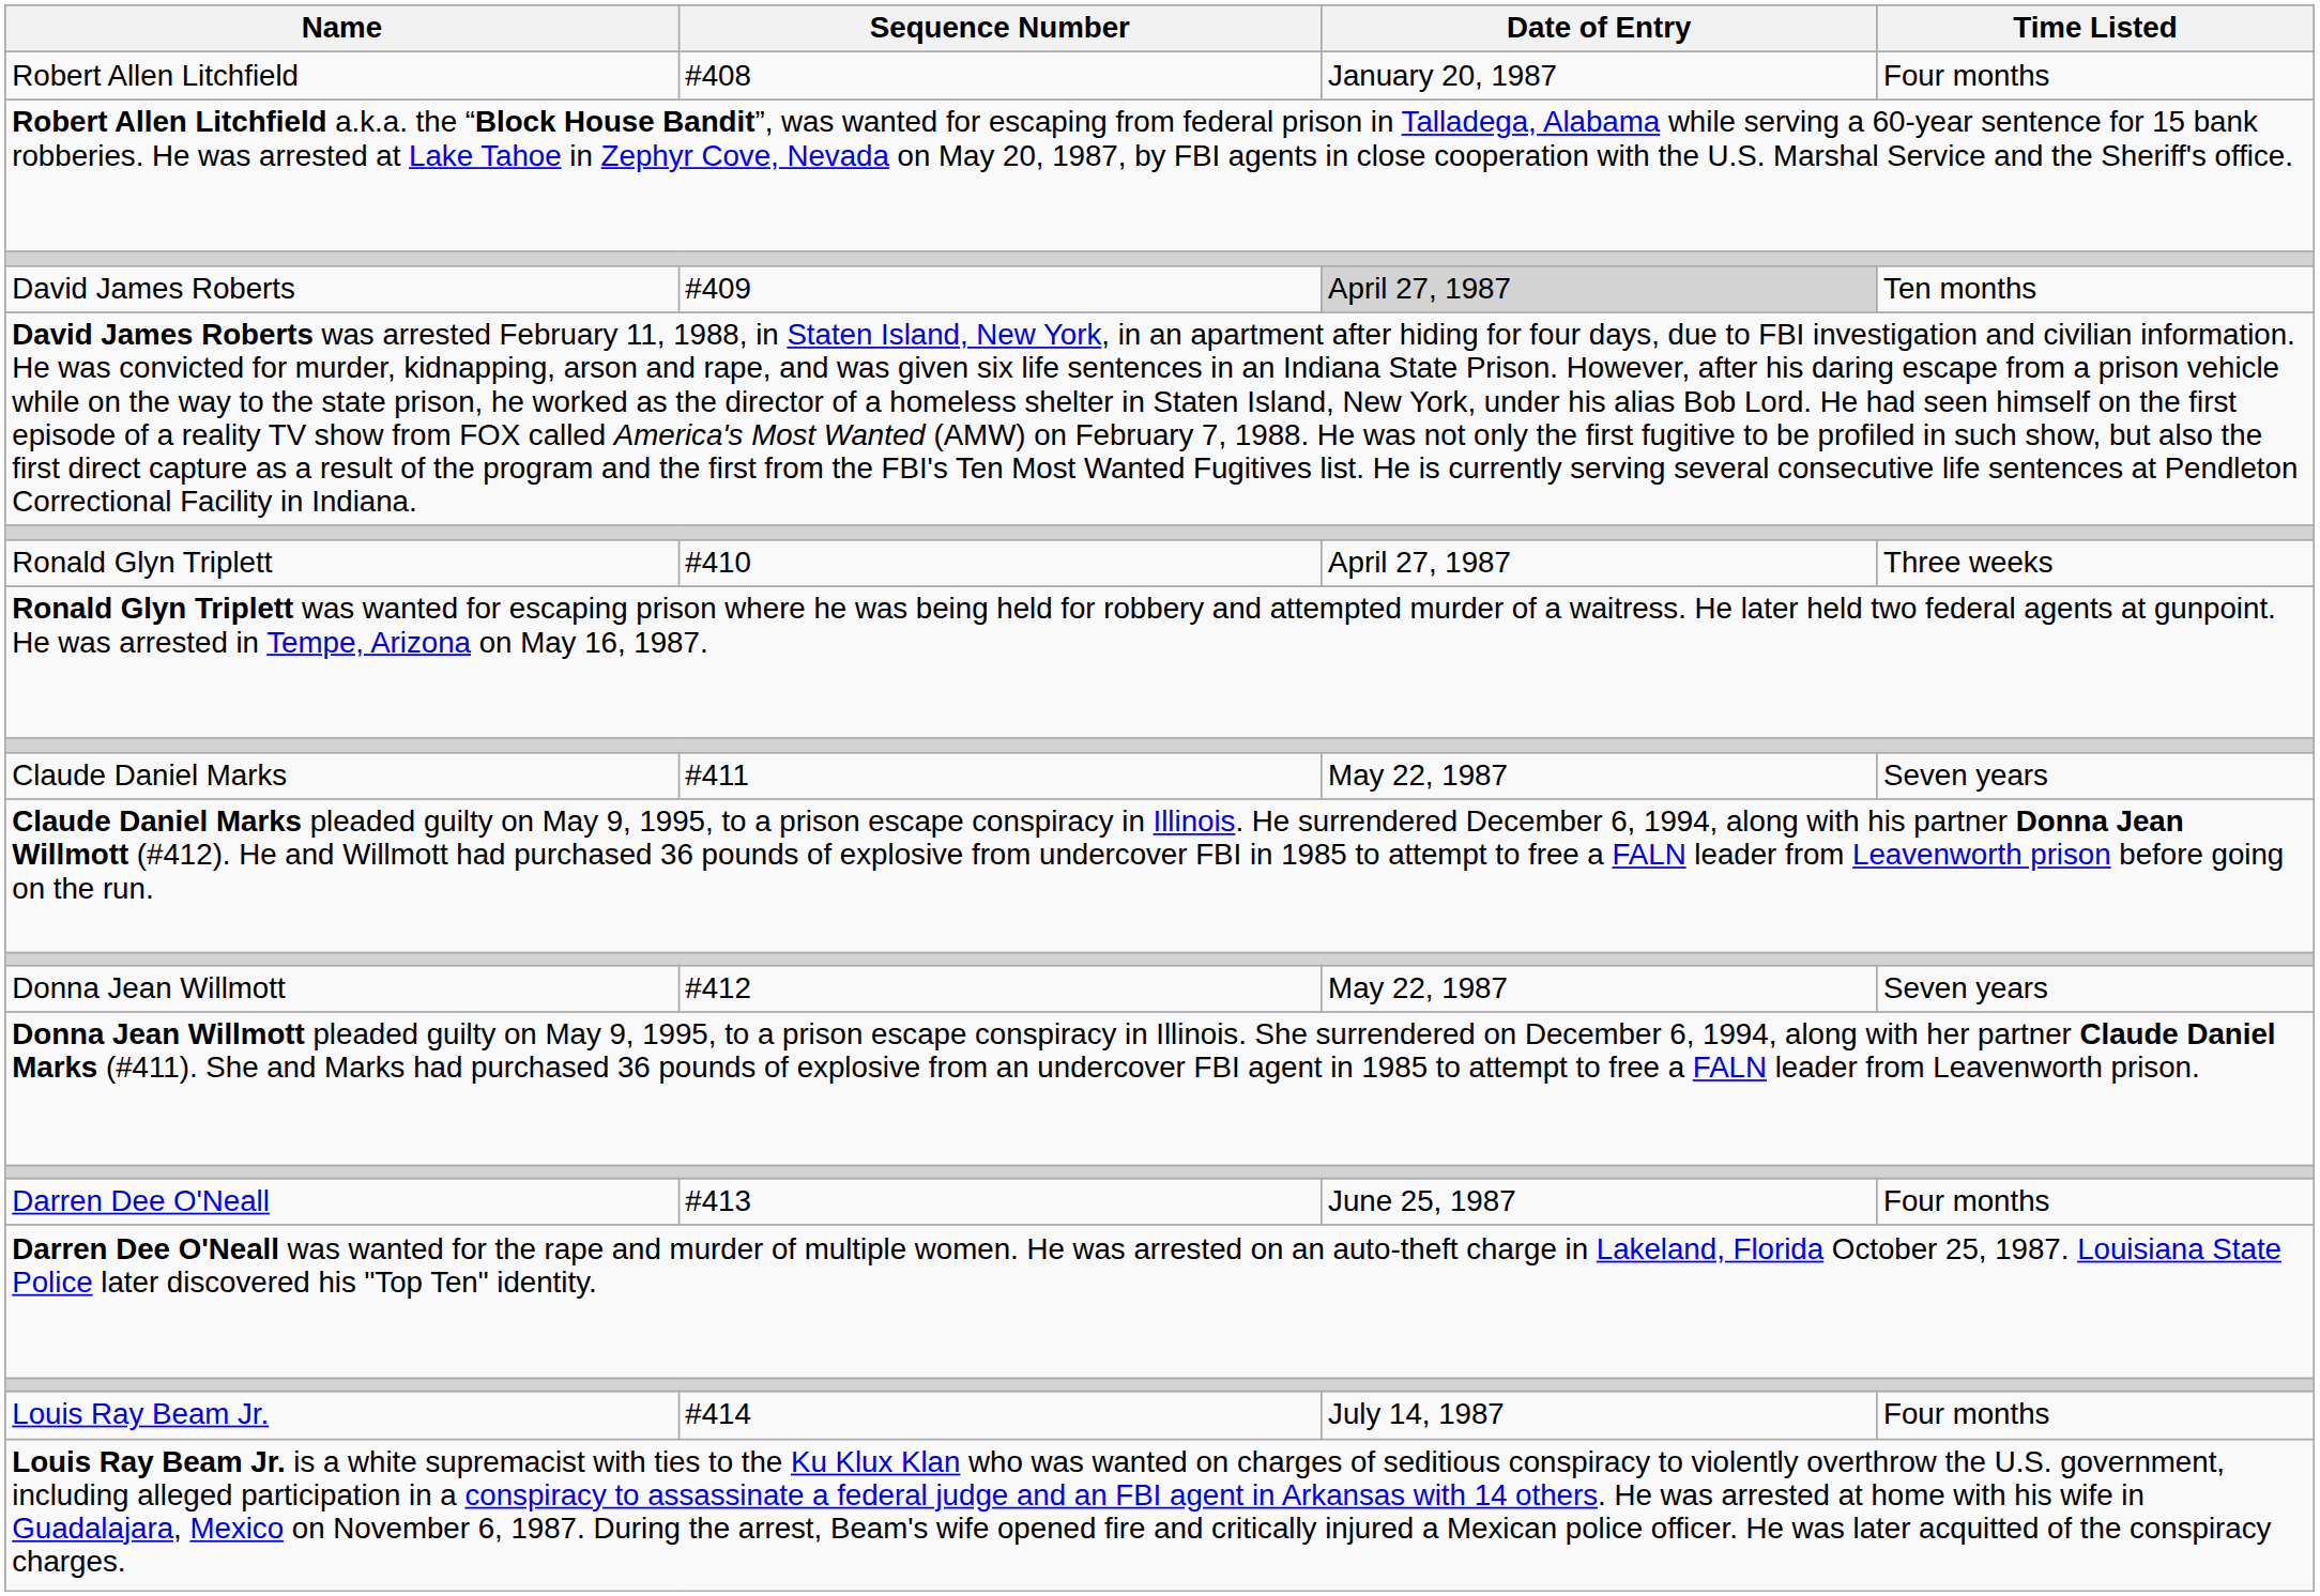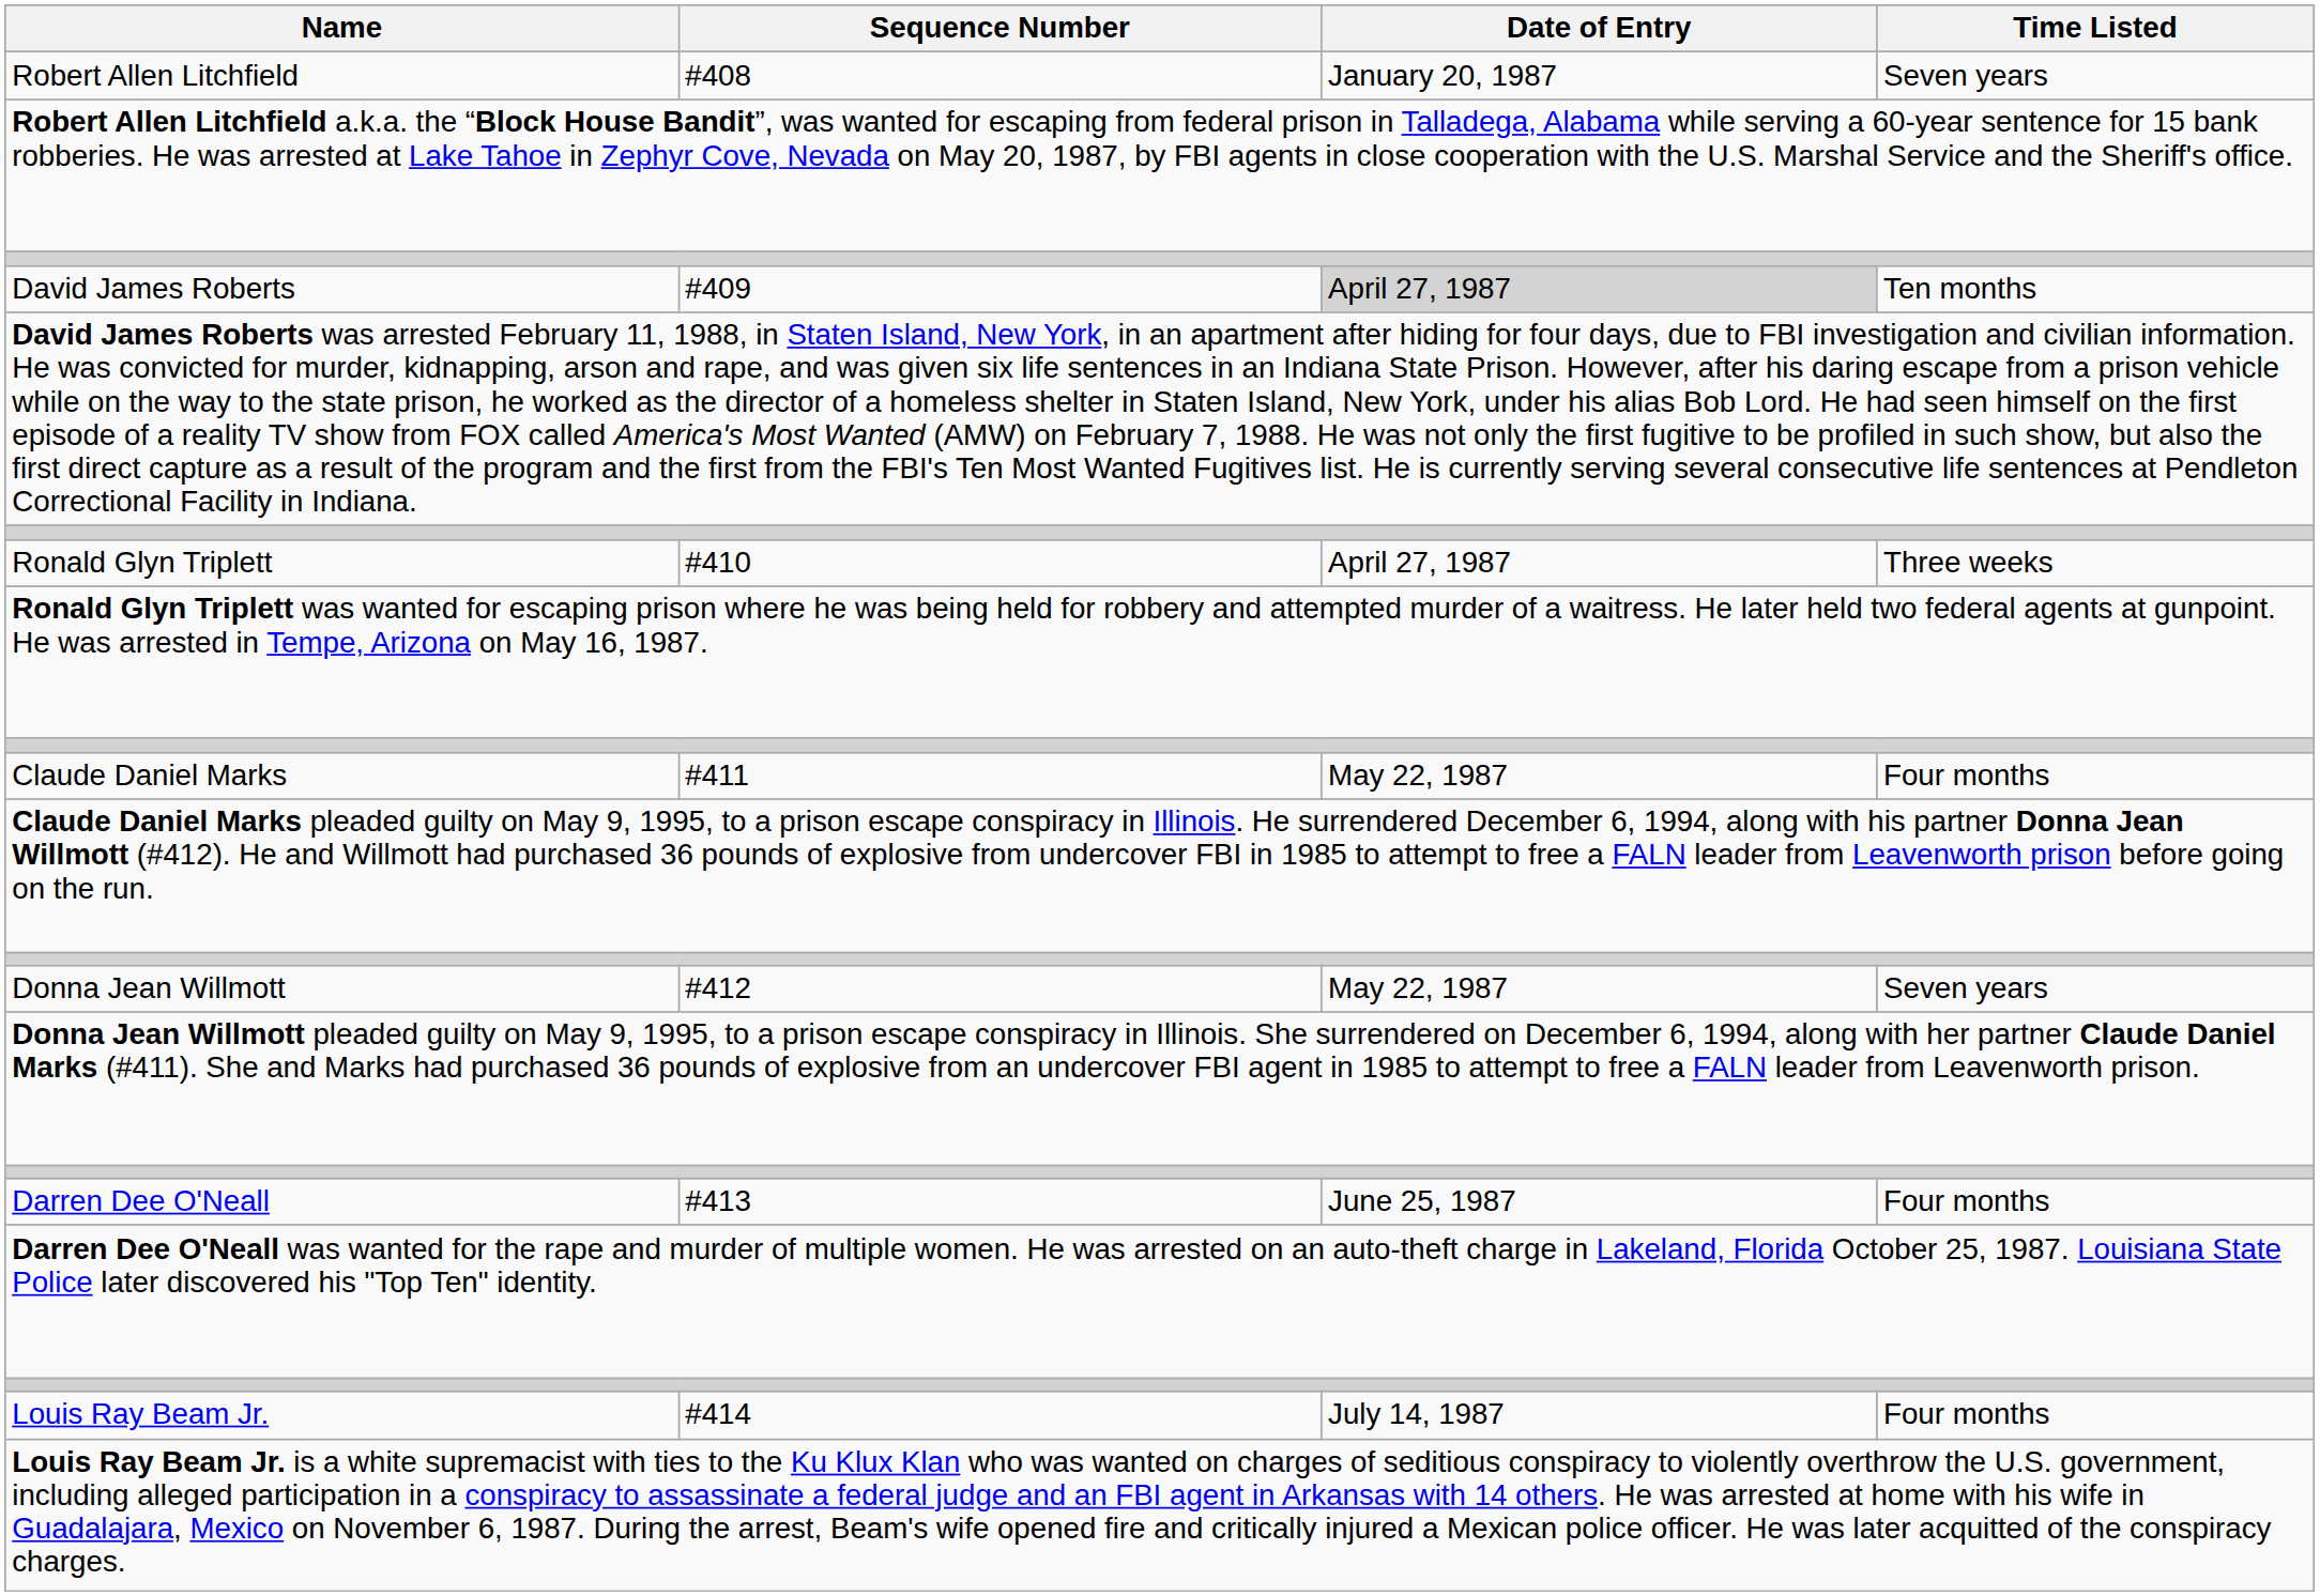 <table class="wikitable">
 <tr>
 <th>Name</th>
 <th>Sequence Number</th>
 <th>Date of Entry</th>
 <th>Time Listed</th>
 </tr>
 <tr>
 <td height="10">Robert Allen Litchfield</td>
 <td>#408</td>
 <td>January 20, 1987</td>
-<td>Four months</td>
+<td>Seven years</td>
 </tr>
 <tr>
 <td colspan="4" valign="top" height="75"><strong>Robert Allen Litchfield</strong> a.k.a. the “<strong>Block House Bandit</strong>”, was wanted for escaping from federal prison in <a href='#'>Talladega, Alabama</a> while serving a 60-year sentence for 15 bank robberies. He was arrested at <a href='#'>Lake Tahoe</a> in <a href='#'>Zephyr Cove, Nevada</a> on May 20, 1987, by FBI agents in close cooperation with the U.S. Marshal Service and the Sheriff's office.</td>
 </tr>
 <tr>
 <td colSpan="4" style="background-color:lightgrey;"></td>
 </tr>
 <tr>
 <td height="10">David James Roberts</td>
 <td>#409</td>
 <td style="background: lightgrey;">April 27, 1987</td>
 <td>Ten months</td>
 </tr>
 <tr>
 <td colspan="4" valign="top" height="75"><strong>David James Roberts</strong> was arrested February 11, 1988, in <a href='#'>Staten Island, New York</a>, in an apartment after hiding for four days, due to FBI investigation and civilian information. He was convicted for murder, kidnapping, arson and rape, and was given six life sentences in an Indiana State Prison. However, after his daring escape from a prison vehicle while on the way to the state prison, he worked as the director of a homeless shelter in Staten Island, New York, under his alias Bob Lord. He had seen himself on the first episode of a reality TV show from FOX called <em>America's Most Wanted</em> (AMW) on February 7, 1988. He was not only the first fugitive to be profiled in such show, but also the first direct capture as a result of the program and the first from the FBI's Ten Most Wanted Fugitives list. He is currently serving several consecutive life sentences at Pendleton Correctional Facility in Indiana.</td>
 </tr>
 <tr>
 <td colSpan="4" style="background-color:lightgrey;"></td>
 </tr>
 <tr>
 <td height="10">Ronald Glyn Triplett</td>
 <td>#410</td>
 <td>April 27, 1987</td>
 <td>Three weeks</td>
 </tr>
 <tr>
 <td colspan="4" valign="top" height="75"><strong>Ronald Glyn Triplett</strong> was wanted for escaping prison where he was being held for robbery and attempted murder of a waitress. He later held two federal agents at gunpoint. He was arrested in <a href='#'>Tempe, Arizona</a> on May 16, 1987.</td>
 </tr>
 <tr>
 <td colSpan="4" style="background-color:lightgrey;"></td>
 </tr>
 <tr>
 <td height="10">Claude Daniel Marks</td>
 <td>#411</td>
 <td>May 22, 1987</td>
-<td>Seven years</td>
+<td>Four months</td>
 </tr>
 <tr>
 <td colspan="4" valign="top" height="75"><strong>Claude Daniel Marks</strong> pleaded guilty on May 9, 1995, to a prison escape conspiracy in <a href='#'>Illinois</a>. He surrendered December 6, 1994, along with his partner <strong>Donna Jean Willmott</strong> (#412). He and Willmott had purchased 36 pounds of explosive from undercover FBI in 1985 to attempt to free a <a href='#'>FALN</a> leader from <a href='#'>Leavenworth prison</a> before going on the run.</td>
 </tr>
 <tr>
 <td colSpan="4" style="background-color:lightgrey;"></td>
 </tr>
 <tr>
 <td height="10">Donna Jean Willmott</td>
 <td>#412</td>
 <td>May 22, 1987</td>
 <td>Seven years</td>
 </tr>
 <tr>
 <td colspan="4" valign="top" height="75"><strong>Donna Jean Willmott</strong> pleaded guilty on May 9, 1995, to a prison escape conspiracy in Illinois. She surrendered on December 6, 1994, along with her partner <strong>Claude Daniel Marks</strong> (#411). She and Marks had purchased 36 pounds of explosive from an undercover FBI agent in 1985 to attempt to free a <a href='#'>FALN</a> leader from Leavenworth prison.</td>
 </tr>
 <tr>
 <td colSpan="4" style="background-color:lightgrey;"></td>
 </tr>
 <tr>
 <td height="10"><a href='#'>Darren Dee O'Neall</a></td>
 <td>#413</td>
 <td>June 25, 1987</td>
 <td>Four months</td>
 </tr>
 <tr>
 <td colspan="4" valign="top" height="75"><strong>Darren Dee O'Neall</strong> was wanted for the rape and murder of multiple women. He was arrested on an auto-theft charge in <a href='#'>Lakeland, Florida</a> October 25, 1987. <a href='#'>Louisiana State Police</a> later discovered his "Top Ten" identity.</td>
 </tr>
 <tr>
 <td colSpan="4" style="background-color:lightgrey;"></td>
 </tr>
 <tr>
 <td height="10"><a href='#'>Louis Ray Beam Jr.</a></td>
 <td>#414</td>
 <td>July 14, 1987</td>
 <td>Four months</td>
 </tr>
 <tr>
 <td colspan="4" valign="top" height="75"><strong>Louis Ray Beam Jr.</strong> is a white supremacist with ties to the <a href='#'>Ku Klux Klan</a> who was wanted on charges of seditious conspiracy to violently overthrow the U.S. government, including alleged participation in a <a href='#'>conspiracy to assassinate a federal judge and an FBI agent in Arkansas with 14 others</a>. He was arrested at home with his wife in <a href='#'>Guadalajara</a>, <a href='#'>Mexico</a> on November 6, 1987. During the arrest, Beam's wife opened fire and critically injured a Mexican police officer. He was later acquitted of the conspiracy charges.</td>
 </tr>
 </table>
